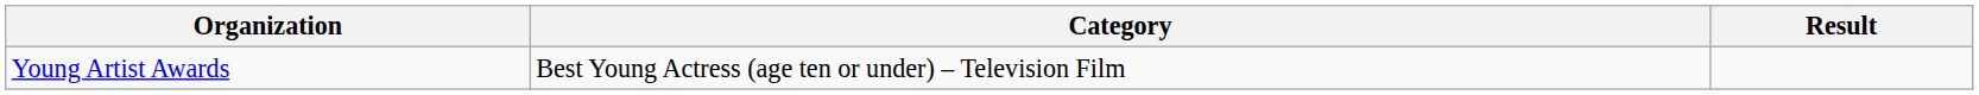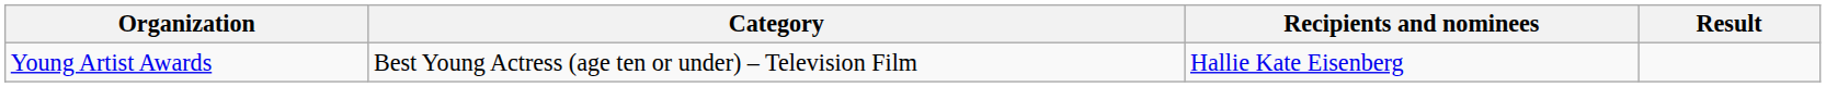 <table class="wikitable" width="95%" cellpadding="5">
 <tr>
 <th width="20%">Organization</th>
 <th width="45%">Category</th>
+<th width="25%">Recipients and nominees</th>
 <th width="10%">Result</th>
 </tr>
 <tr>
 <td><a href='#'>Young Artist Awards</a></td>
 <td>Best Young Actress (age ten or under) – Television Film</td>
+<td><a href='#'>Hallie Kate Eisenberg</a></td>
 <td></td>
 </tr>
 </table>
